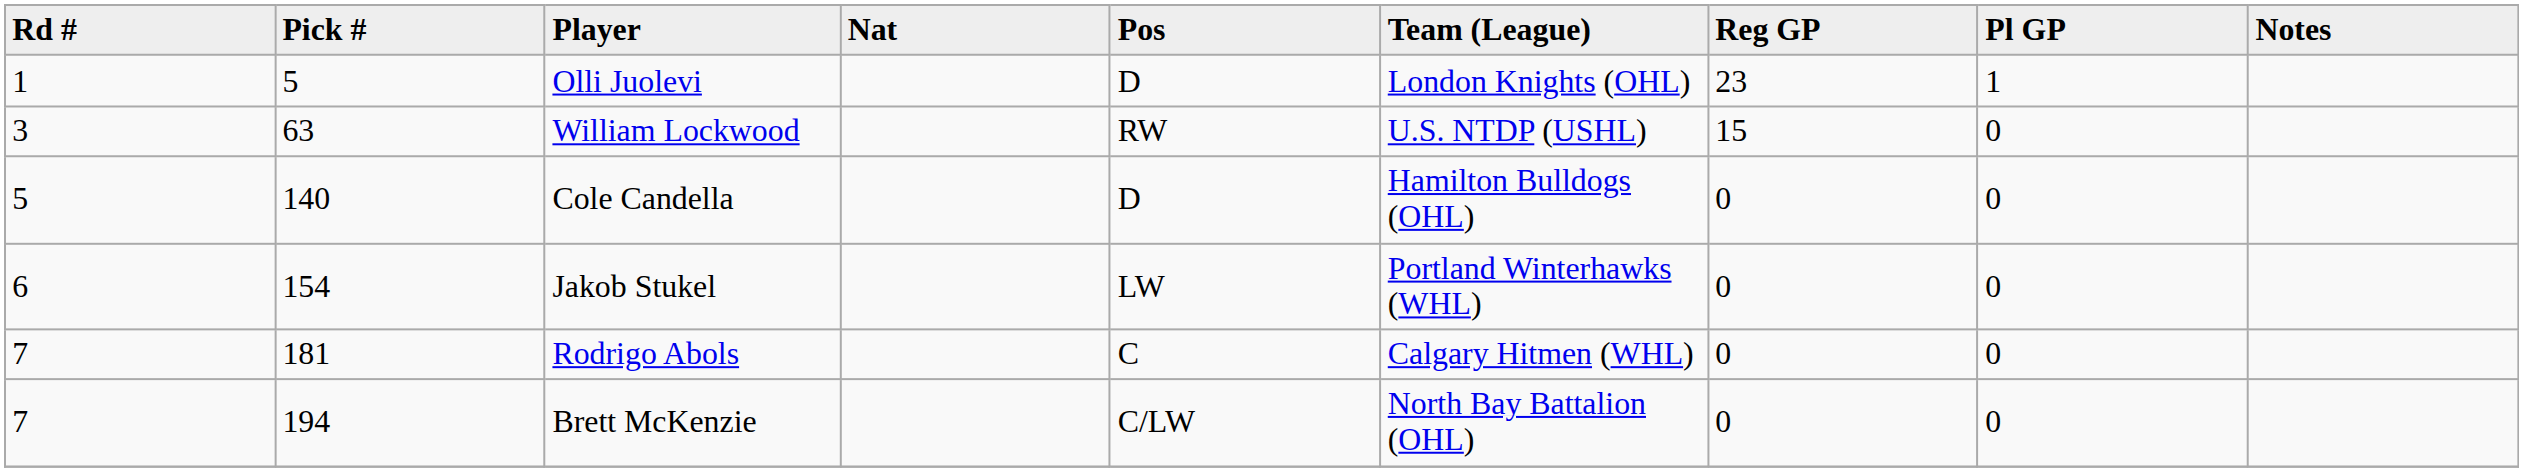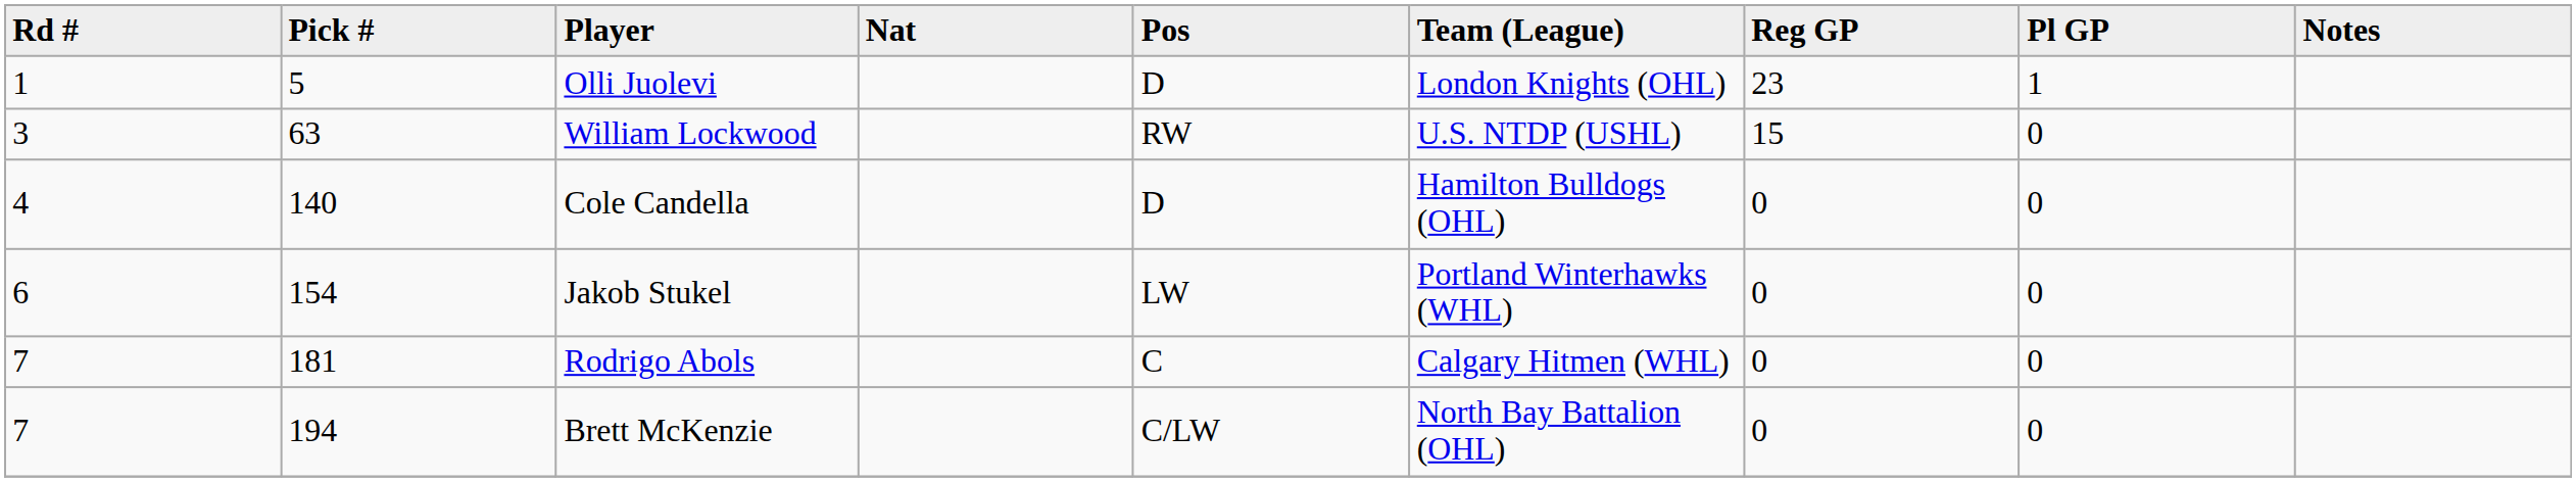 <table class="wikitable" style="width: 100%">
 <tr>
 <td width="5%"; bgcolor="#eeeeee"><strong>Rd #</strong></td>
 <td width="5%"; bgcolor="#eeeeee"><strong>Pick #</strong></td>
 <td width="5%"; bgcolor="#eeeeee"><strong>Player</strong></td>
 <td width="5%"; bgcolor="#eeeeee"><strong>Nat</strong></td>
 <td width="5%"; bgcolor="#eeeeee"><strong>Pos</strong></td>
 <td width="5%"; bgcolor="#eeeeee"><strong>Team (League)</strong></td>
 <td width="5%"; bgcolor="#eeeeee"><strong>Reg GP</strong></td>
 <td width="5%"; bgcolor="#eeeeee"><strong>Pl GP</strong></td>
 <td width="5%"; bgcolor="#eeeeee"><strong>Notes</strong></td>
 </tr>
 <tr>
 <td>1</td>
 <td>5</td>
 <td><a href='#'>Olli Juolevi</a></td>
 <td></td>
 <td>D</td>
 <td><a href='#'>London Knights</a> (<a href='#'>OHL</a>)</td>
 <td>23</td>
 <td>1</td>
 <td></td>
 </tr>
 <tr>
 <td>3</td>
 <td>63</td>
 <td><a href='#'>William Lockwood</a></td>
 <td></td>
 <td>RW</td>
 <td><a href='#'>U.S. NTDP</a> (<a href='#'>USHL</a>)</td>
 <td>15</td>
 <td>0</td>
 <td></td>
 </tr>
 <tr>
-<td>5</td>
+<td>4</td>
 <td>140</td>
 <td>Cole Candella</td>
 <td></td>
 <td>D</td>
 <td><a href='#'>Hamilton Bulldogs</a> (<a href='#'>OHL</a>)</td>
 <td>0</td>
 <td>0</td>
 <td></td>
 </tr>
 <tr>
 <td>6</td>
 <td>154</td>
 <td>Jakob Stukel</td>
 <td></td>
 <td>LW</td>
 <td><a href='#'>Portland Winterhawks</a> (<a href='#'>WHL</a>)</td>
 <td>0</td>
 <td>0</td>
 <td></td>
 </tr>
 <tr>
 <td>7</td>
 <td>181</td>
 <td><a href='#'>Rodrigo Abols</a></td>
 <td></td>
 <td>C</td>
 <td><a href='#'>Calgary Hitmen</a> (<a href='#'>WHL</a>)</td>
 <td>0</td>
 <td>0</td>
 <td></td>
 </tr>
 <tr>
 <td>7</td>
 <td>194</td>
 <td>Brett McKenzie</td>
 <td></td>
 <td>C/LW</td>
 <td><a href='#'>North Bay Battalion</a> (<a href='#'>OHL</a>)</td>
 <td>0</td>
 <td>0</td>
 <td></td>
 </tr>
 <tr>
 </tr>
 </table>
